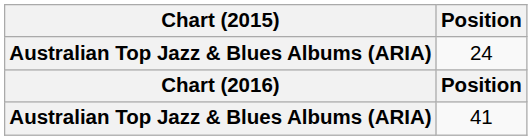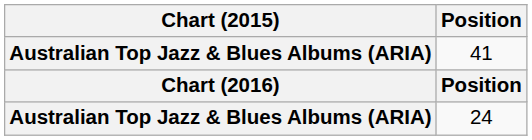 <table class="wikitable plainrowheaders" style="text-align:center">
 <tr>
 <th scope="col">Chart (2015)</th>
 <th scope="col">Position</th>
 </tr>
 <tr>
 <th scope="row">Australian Top Jazz & Blues Albums (ARIA)</th>
-<td>24</td>
+<td>41</td>
 </tr>
 <tr>
 <th scope="col">Chart (2016)</th>
 <th scope="col">Position</th>
 </tr>
 <tr>
 <th scope="row">Australian Top Jazz & Blues Albums (ARIA)</th>
-<td>41</td>
+<td>24</td>
 </tr>
 </table>
